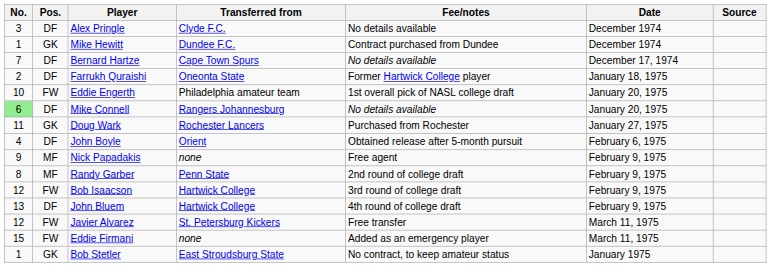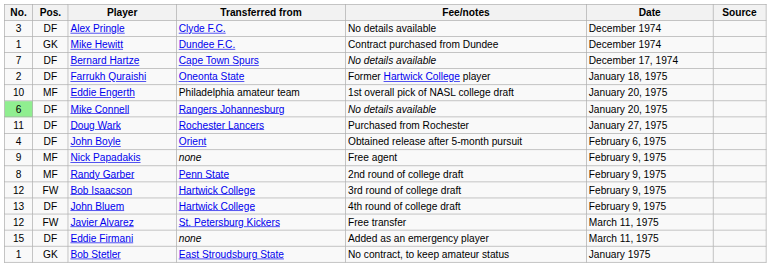 <table class="wikitable sortable" style="width:90%; text-align:center; font-size:95%; text-align:left;">
 <tr>
 <th><strong>No.</strong></th>
 <th><strong>Pos.</strong></th>
 <th><strong>Player</strong></th>
 <th><strong>Transferred from</strong></th>
 <th><strong>Fee/notes</strong></th>
 <th><strong>Date</strong></th>
 <th><strong>Source</strong></th>
 </tr>
 <tr>
 <td align=center>3</td>
 <td align=center>DF</td>
 <td> <a href='#'>Alex Pringle</a></td>
 <td> <a href='#'>Clyde F.C.</a></td>
 <td>No details available</td>
 <td>December 1974</td>
 <td></td>
 </tr>
 <tr>
 <td align=center>1</td>
 <td align=center>GK</td>
 <td> <a href='#'>Mike Hewitt</a></td>
 <td> <a href='#'>Dundee F.C.</a></td>
 <td>Contract purchased from Dundee</td>
 <td>December 1974</td>
 <td></td>
 </tr>
 <tr>
 <td align=center>7</td>
 <td align=center>DF</td>
 <td> <a href='#'>Bernard Hartze</a></td>
 <td> <a href='#'>Cape Town Spurs</a></td>
 <td><em>No details available</em></td>
 <td>December 17, 1974</td>
 <td></td>
 </tr>
 <tr>
 <td align=center>2</td>
 <td align=center>DF</td>
 <td> <a href='#'>Farrukh Quraishi</a></td>
 <td> <a href='#'>Oneonta State</a></td>
 <td>Former <a href='#'>Hartwick College</a> player</td>
 <td>January 18, 1975</td>
 <td></td>
 </tr>
 <tr>
 <td align=center>10</td>
-<td align=center>FW</td>
+<td align=center>MF</td>
 <td> <a href='#'>Eddie Engerth</a></td>
 <td> Philadelphia  amateur team</td>
 <td>1st overall pick of NASL college draft</td>
 <td>January 20, 1975</td>
 <td></td>
 </tr>
 <tr>
 <td align=center style="background: lightgreen;">6</td>
 <td align=center>DF</td>
 <td> <a href='#'>Mike Connell</a></td>
 <td> <a href='#'>Rangers Johannesburg</a></td>
 <td><em>No details available</em></td>
 <td>January 20, 1975</td>
 <td></td>
 </tr>
 <tr>
 <td align=center>11</td>
-<td align=center>GK</td>
+<td align=center>DF</td>
 <td> <a href='#'>Doug Wark</a></td>
 <td> <a href='#'>Rochester Lancers</a></td>
 <td>Purchased from Rochester</td>
 <td>January 27, 1975</td>
 <td></td>
 </tr>
 <tr>
 <td align=center>4</td>
 <td align=center>DF</td>
 <td> <a href='#'>John Boyle</a></td>
 <td> <a href='#'>Orient</a></td>
 <td>Obtained release after 5-month pursuit</td>
 <td>February 6, 1975</td>
 <td></td>
 </tr>
 <tr>
 <td align=center>9</td>
 <td align=center>MF</td>
 <td> <a href='#'>Nick Papadakis</a></td>
 <td><em>none</em></td>
 <td>Free agent</td>
 <td>February 9, 1975</td>
 <td></td>
 </tr>
 <tr>
 <td align=center>8</td>
 <td align=center>MF</td>
 <td> <a href='#'>Randy Garber</a></td>
 <td> <a href='#'>Penn State</a></td>
 <td>2nd round of college draft</td>
 <td>February 9, 1975</td>
 <td></td>
 </tr>
 <tr>
 <td align=center>12</td>
 <td align=center>FW</td>
 <td> <a href='#'>Bob Isaacson</a></td>
 <td> <a href='#'>Hartwick College</a></td>
 <td>3rd round of college draft</td>
 <td>February 9, 1975</td>
 <td></td>
 </tr>
 <tr>
 <td align=center>13</td>
 <td align=center>DF</td>
 <td> <a href='#'>John Bluem</a></td>
 <td> <a href='#'>Hartwick College</a></td>
 <td>4th round of college draft</td>
 <td>February 9, 1975</td>
 <td></td>
 </tr>
 <tr>
 <td align=center>12</td>
 <td align=center>FW</td>
 <td> <a href='#'>Javier Alvarez</a></td>
 <td> <a href='#'>St. Petersburg Kickers</a></td>
 <td>Free transfer</td>
 <td>March 11, 1975</td>
 <td></td>
 </tr>
 <tr>
 <td align=center>15</td>
-<td align=center>FW</td>
+<td align=center>DF</td>
 <td> <a href='#'>Eddie Firmani</a></td>
 <td><em>none</em></td>
 <td>Added as an emergency player</td>
 <td>March 11, 1975</td>
 <td></td>
 </tr>
 <tr>
 <td align=center>1</td>
 <td align=center>GK</td>
 <td> <a href='#'>Bob Stetler</a></td>
 <td> <a href='#'>East Stroudsburg State</a></td>
 <td>No contract, to keep amateur status</td>
 <td>January 1975</td>
 <td></td>
 </tr>
 </table>
